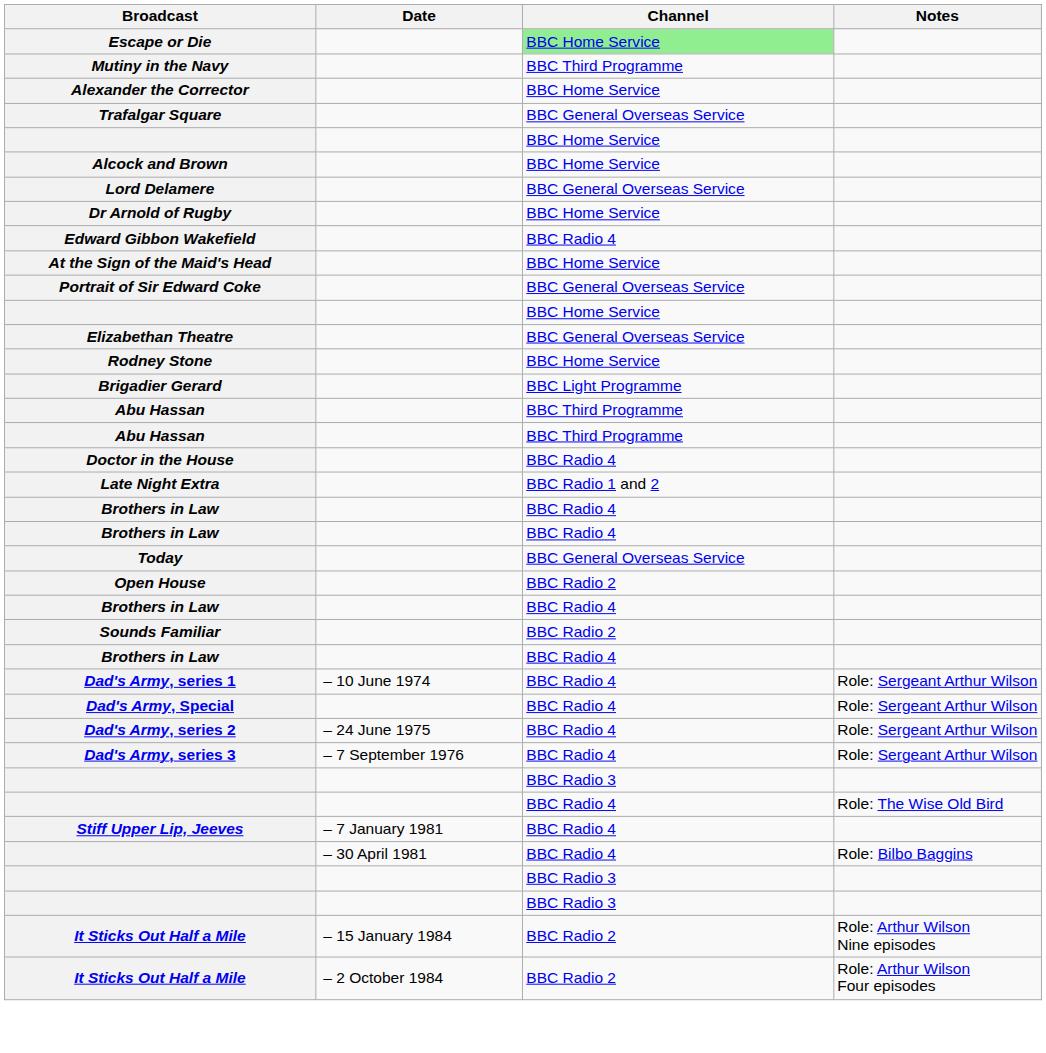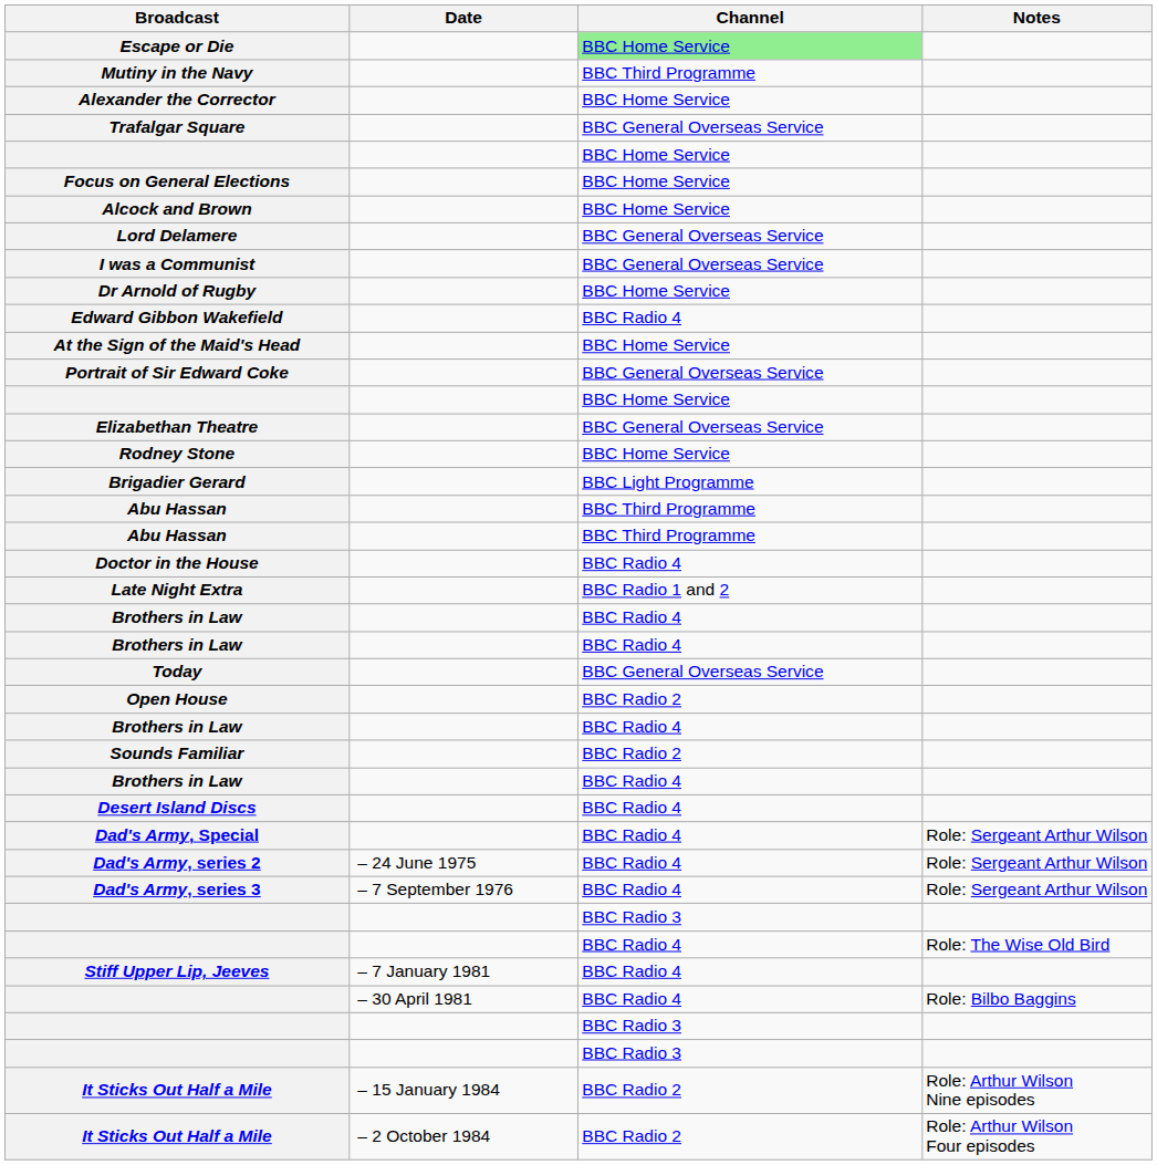 <table class="wikitable plainrowheaders sortable" style="margin-right: 0;">
 <tr>
 <th scope="col" style="width: 30%;">Broadcast</th>
 <th scope="col" style="width: 20%;">Date</th>
 <th scope="col" style="width: 30%;">Channel</th>
 <th scope="col" style="width: 20%;" class="unsortable">Notes</th>
 </tr>
 <tr>
 <th scope="row"><em>Escape or Die</em></th>
 <td></td>
 <td style="background: lightgreen;"><a href='#'>BBC Home Service</a></td>
 <td></td>
 </tr>
 <tr>
 <th scope="row"><em>Mutiny in the Navy</em></th>
 <td></td>
 <td><a href='#'>BBC Third Programme</a></td>
 <td></td>
 </tr>
 <tr>
 <th scope="row"><em>Alexander the Corrector</em></th>
 <td></td>
 <td><a href='#'>BBC Home Service</a></td>
 <td></td>
 </tr>
 <tr>
 <th scope="row"><em>Trafalgar Square</em></th>
 <td></td>
 <td><a href='#'>BBC General Overseas Service</a></td>
 <td></td>
 </tr>
 <tr>
 <th scope="row"></th>
 <td></td>
 <td><a href='#'>BBC Home Service</a></td>
 <td></td>
 </tr>
 <tr>
+<th scope="row"><em>Focus on General Elections</em></th>
+<td></td>
+<td><a href='#'>BBC Home Service</a></td>
+<td></td>
+</tr>
+<tr>
 <th scope="row"><em>Alcock and Brown</em></th>
 <td></td>
 <td><a href='#'>BBC Home Service</a></td>
 <td></td>
 </tr>
 <tr>
 <th scope="row"><em>Lord Delamere</em></th>
+<td></td>
+<td><a href='#'>BBC General Overseas Service</a></td>
+<td></td>
+</tr>
+<tr>
+<th scope="row"><em>I was a Communist</em></th>
 <td></td>
 <td><a href='#'>BBC General Overseas Service</a></td>
 <td></td>
 </tr>
 <tr>
 <th scope="row"><em>Dr Arnold of Rugby</em></th>
 <td></td>
 <td><a href='#'>BBC Home Service</a></td>
 <td></td>
 </tr>
 <tr>
 <th scope="row"><em>Edward Gibbon Wakefield</em></th>
 <td></td>
 <td><a href='#'>BBC Radio 4</a></td>
 <td></td>
 </tr>
 <tr>
 <th scope="row"><em>At the Sign of the Maid's Head</em></th>
 <td></td>
 <td><a href='#'>BBC Home Service</a></td>
 <td></td>
 </tr>
 <tr>
 <th scope="row"><em>Portrait of Sir Edward Coke</em></th>
 <td></td>
 <td><a href='#'>BBC General Overseas Service</a></td>
 <td></td>
 </tr>
 <tr>
 <th scope="row"></th>
 <td></td>
 <td><a href='#'>BBC Home Service</a></td>
 <td></td>
 </tr>
 <tr>
 <th scope="row"><em>Elizabethan Theatre</em></th>
 <td></td>
 <td><a href='#'>BBC General Overseas Service</a></td>
 <td></td>
 </tr>
 <tr>
 <th scope="row"><em>Rodney Stone</em></th>
 <td></td>
 <td><a href='#'>BBC Home Service</a></td>
 <td></td>
 </tr>
 <tr>
 <th scope="row"><em>Brigadier Gerard</em></th>
 <td></td>
 <td><a href='#'>BBC Light Programme</a></td>
 <td></td>
 </tr>
 <tr>
 <th scope="row"><em>Abu Hassan</em></th>
 <td></td>
 <td><a href='#'>BBC Third Programme</a></td>
 <td></td>
 </tr>
 <tr>
 <th scope="row"><em>Abu Hassan</em></th>
 <td></td>
 <td><a href='#'>BBC Third Programme</a></td>
 <td></td>
 </tr>
 <tr>
 <th scope="row"><em>Doctor in the House</em></th>
 <td></td>
 <td><a href='#'>BBC Radio 4</a></td>
 <td></td>
 </tr>
 <tr>
 <th scope="row"><em>Late Night Extra</em></th>
 <td></td>
 <td><a href='#'>BBC Radio 1</a> and <a href='#'>2</a></td>
 <td></td>
 </tr>
 <tr>
 <th scope="row"><em>Brothers in Law</em></th>
 <td></td>
 <td><a href='#'>BBC Radio 4</a></td>
 <td></td>
 </tr>
 <tr>
 <th scope="row"><em>Brothers in Law</em></th>
 <td></td>
 <td><a href='#'>BBC Radio 4</a></td>
 <td></td>
 </tr>
 <tr>
 <th scope="row"><em>Today</em></th>
 <td></td>
 <td><a href='#'>BBC General Overseas Service</a></td>
 <td></td>
 </tr>
 <tr>
 <th scope="row"><em>Open House</em></th>
 <td></td>
 <td><a href='#'>BBC Radio 2</a></td>
 <td></td>
 </tr>
 <tr>
 <th scope="row"><em>Brothers in Law</em></th>
 <td></td>
 <td><a href='#'>BBC Radio 4</a></td>
 <td></td>
 </tr>
 <tr>
 <th scope="row"><em>Sounds Familiar</em></th>
 <td></td>
 <td><a href='#'>BBC Radio 2</a></td>
 <td></td>
 </tr>
 <tr>
 <th scope="row"><em>Brothers in Law</em></th>
 <td></td>
 <td><a href='#'>BBC Radio 4</a></td>
 <td></td>
 </tr>
 <tr>
-<th scope="row"><a href='#'><em>Dad's Army</em>, series 1</a></th>
-<td> – 10 June 1974</td>
+<th scope="row"><em><a href='#'>Desert Island Discs</a></em></th>
+<td></td>
 <td><a href='#'>BBC Radio 4</a></td>
-<td>Role: <a href='#'>Sergeant Arthur Wilson</a></td>
+<td></td>
 </tr>
 <tr>
 <th scope="row"><a href='#'><em>Dad's Army</em>, Special</a></th>
 <td></td>
 <td><a href='#'>BBC Radio 4</a></td>
 <td>Role: <a href='#'>Sergeant Arthur Wilson</a></td>
 </tr>
 <tr>
 <th scope="row"><a href='#'><em>Dad's Army</em>, series 2</a></th>
 <td> – 24 June 1975</td>
 <td><a href='#'>BBC Radio 4</a></td>
 <td>Role: <a href='#'>Sergeant Arthur Wilson</a></td>
 </tr>
 <tr>
 <th scope="row"><a href='#'><em>Dad's Army</em>, series 3</a></th>
 <td> – 7 September 1976</td>
 <td><a href='#'>BBC Radio 4</a></td>
 <td>Role: <a href='#'>Sergeant Arthur Wilson</a></td>
 </tr>
 <tr>
 <th scope="row"></th>
 <td></td>
 <td><a href='#'>BBC Radio 3</a></td>
 <td></td>
 </tr>
 <tr>
 <th scope="row"></th>
 <td></td>
 <td><a href='#'>BBC Radio 4</a></td>
 <td>Role: <a href='#'>The Wise Old Bird</a></td>
 </tr>
 <tr>
 <th scope="row"><em><a href='#'>Stiff Upper Lip, Jeeves</a></em></th>
 <td> – 7 January 1981</td>
 <td><a href='#'>BBC Radio 4</a></td>
 <td></td>
 </tr>
 <tr>
 <th scope="row"></th>
 <td> – 30 April 1981</td>
 <td><a href='#'>BBC Radio 4</a></td>
 <td>Role: <a href='#'>Bilbo Baggins</a></td>
 </tr>
 <tr>
 <th scope="row"></th>
 <td></td>
 <td><a href='#'>BBC Radio 3</a></td>
 <td></td>
 </tr>
 <tr>
 <th scope="row"></th>
 <td></td>
 <td><a href='#'>BBC Radio 3</a></td>
 <td></td>
 </tr>
 <tr>
 <th scope="row"><em><a href='#'>It Sticks Out Half a Mile</a></em></th>
 <td> – 15 January 1984</td>
 <td><a href='#'>BBC Radio 2</a></td>
 <td>Role: <a href='#'>Arthur Wilson</a><br>Nine episodes</td>
 </tr>
 <tr>
 <th scope="row"><em><a href='#'>It Sticks Out Half a Mile</a></em></th>
 <td> – 2 October 1984</td>
 <td><a href='#'>BBC Radio 2</a></td>
 <td>Role: <a href='#'>Arthur Wilson</a><br>Four episodes</td>
 </tr>
 </table>
